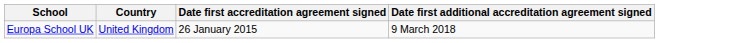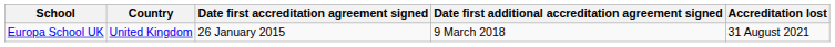 <table class="wikitable sortable">
 <tr>
 <th>School</th>
 <th>Country</th>
 <th>Date first accreditation agreement signed</th>
 <th>Date first additional accreditation agreement signed</th>
+<th>Accreditation lost</th>
 </tr>
 <tr>
 <td><a href='#'>Europa School UK</a></td>
 <td><a href='#'>United Kingdom</a></td>
 <td>26 January 2015</td>
 <td>9 March 2018</td>
+<td>31 August 2021</td>
 </tr>
 </table>
